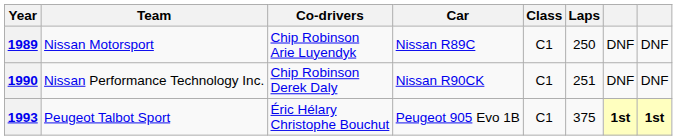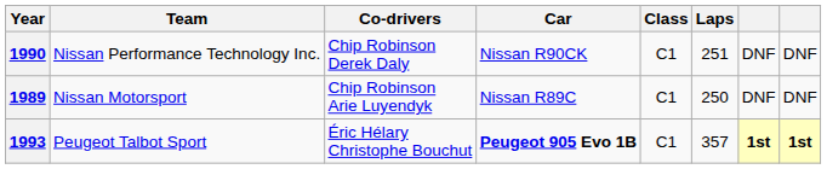 <table class="wikitable" style="text-align:center; font-size:90%">
 <tr>
 <th>Year</th>
 <th>Team</th>
 <th>Co-drivers</th>
 <th>Car</th>
 <th>Class</th>
 <th>Laps</th>
 <th></th>
 <th></th>
 </tr>
 <tr>
+<th><a href='#'>1990</a></th>
+<td align="left"nowrap> <a href='#'>Nissan</a> Performance Technology Inc.</td>
+<td align="left"nowrap> <a href='#'>Chip Robinson</a><br> <a href='#'>Derek Daly</a></td>
+<td align="left"nowrap><a href='#'>Nissan R90CK</a></td>
+<td>C1</td>
+<td>251</td>
+<td>DNF</td>
+<td>DNF</td>
+</tr>
+<tr>
 <th><a href='#'>1989</a></th>
 <td align="left"nowrap> <a href='#'>Nissan Motorsport</a></td>
 <td align="left"nowrap> <a href='#'>Chip Robinson</a><br> <a href='#'>Arie Luyendyk</a></td>
 <td align="left"nowrap><a href='#'>Nissan R89C</a></td>
 <td>C1</td>
 <td>250</td>
 <td>DNF</td>
 <td>DNF</td>
 </tr>
 <tr>
-<th><a href='#'>1990</a></th>
-<td align="left"nowrap> <a href='#'>Nissan</a> Performance Technology Inc.</td>
-<td align="left"nowrap> <a href='#'>Chip Robinson</a><br> <a href='#'>Derek Daly</a></td>
-<td align="left"nowrap><a href='#'>Nissan R90CK</a></td>
-<td>C1</td>
-<td>251</td>
-<td>DNF</td>
-<td>DNF</td>
-</tr>
-<tr>
 <th><a href='#'>1993</a></th>
 <td align="left"nowrap> <a href='#'>Peugeot Talbot Sport</a></td>
 <td align="left"nowrap> <a href='#'>Éric Hélary</a><br> <a href='#'>Christophe Bouchut</a></td>
-<td align="left"nowrap><a href='#'>Peugeot 905</a> Evo 1B</td>
+<td align="left"nowrap><strong><a href='#'>Peugeot 905</a> Evo 1B</strong></td>
 <td>C1</td>
-<td>375</td>
+<td>357</td>
 <td style="background:#ffffbf;"><strong>1st</strong></td>
 <td style="background:#ffffbf;"><strong>1st</strong></td>
 </tr>
 </table>
